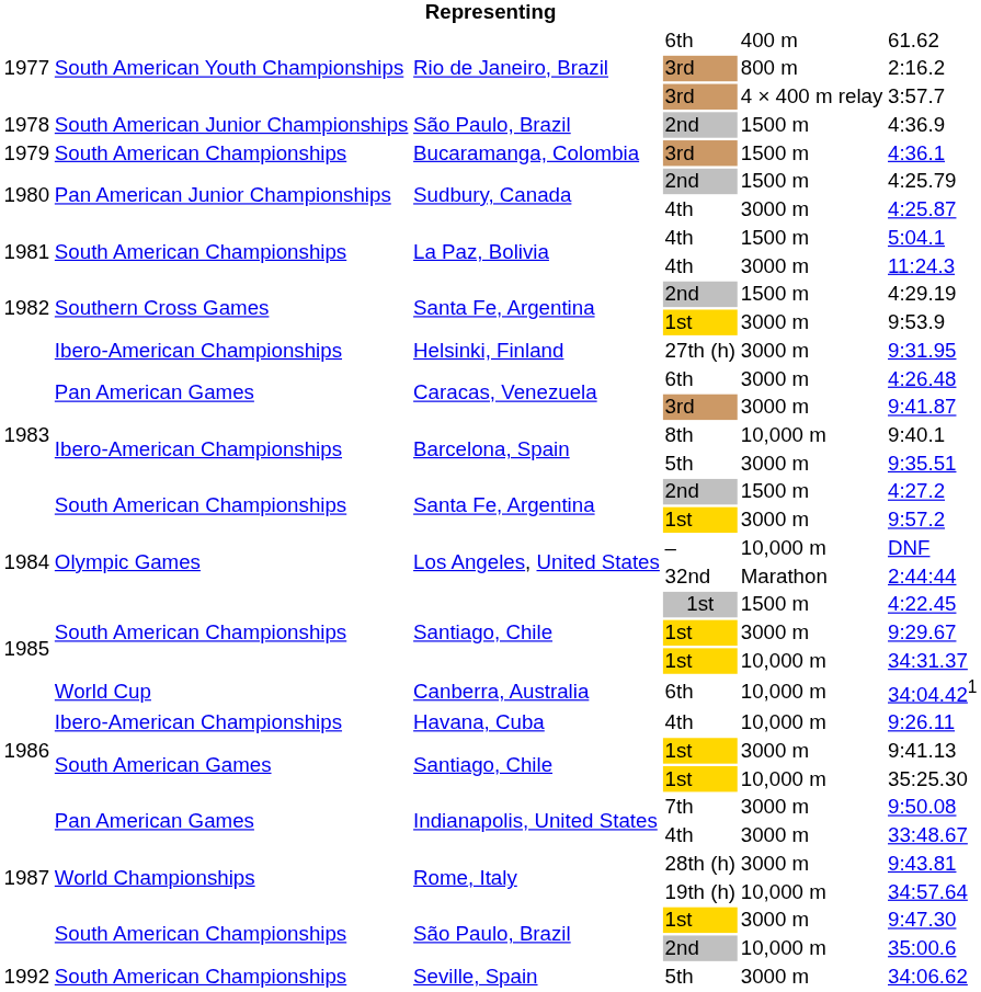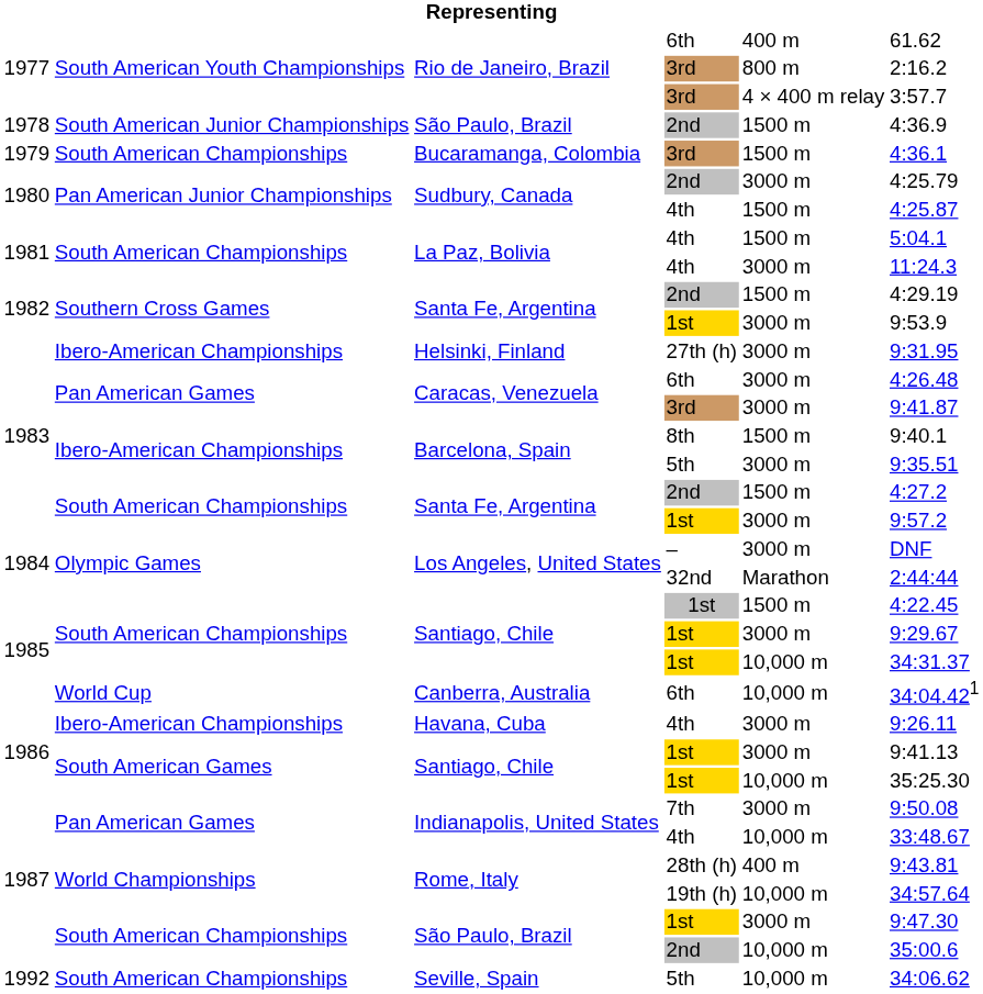 <table>
 <tr>
 <th colspan="6">Representing </th>
 </tr>
 <tr>
 <td rowspan=3>1977</td>
 <td rowspan=3><a href='#'>South American Youth Championships</a></td>
 <td rowspan=3><a href='#'>Rio de Janeiro, Brazil</a></td>
 <td>6th</td>
 <td>400 m</td>
 <td>61.62</td>
 </tr>
 <tr>
 <td bgcolor=cc9966>3rd</td>
 <td>800 m</td>
 <td>2:16.2</td>
 </tr>
 <tr>
 <td bgcolor=cc9966>3rd</td>
 <td>4 × 400 m relay</td>
 <td>3:57.7</td>
 </tr>
 <tr>
 <td>1978</td>
 <td><a href='#'>South American Junior Championships</a></td>
 <td><a href='#'>São Paulo, Brazil</a></td>
 <td bgcolor=silver>2nd</td>
 <td>1500 m</td>
 <td>4:36.9</td>
 </tr>
 <tr>
 <td>1979</td>
 <td><a href='#'>South American Championships</a></td>
 <td><a href='#'>Bucaramanga, Colombia</a></td>
 <td bgcolor="cc9966">3rd</td>
 <td>1500 m</td>
 <td><a href='#'>4:36.1</a></td>
 </tr>
 <tr>
 <td rowspan=2>1980</td>
 <td rowspan=2><a href='#'>Pan American Junior Championships</a></td>
 <td rowspan=2><a href='#'>Sudbury, Canada</a></td>
 <td bgcolor=silver>2nd</td>
-<td>1500 m</td>
+<td>3000 m</td>
 <td>4:25.79</td>
 </tr>
 <tr>
 <td>4th</td>
-<td>3000 m</td>
+<td>1500 m</td>
 <td><a href='#'>4:25.87</a></td>
 </tr>
 <tr>
 <td rowspan=2>1981</td>
 <td rowspan=2><a href='#'>South American Championships</a></td>
 <td rowspan=2><a href='#'>La Paz, Bolivia</a></td>
 <td>4th</td>
 <td>1500 m</td>
 <td><a href='#'>5:04.1</a></td>
 </tr>
 <tr>
 <td>4th</td>
 <td>3000 m</td>
 <td><a href='#'> 11:24.3</a></td>
 </tr>
 <tr>
 <td rowspan=2>1982</td>
 <td rowspan=2><a href='#'>Southern Cross Games</a></td>
 <td rowspan=2><a href='#'>Santa Fe, Argentina</a></td>
 <td bgcolor="silver">2nd</td>
 <td>1500 m</td>
 <td>4:29.19</td>
 </tr>
 <tr>
 <td bgcolor="gold">1st</td>
 <td>3000 m</td>
 <td>9:53.9</td>
 </tr>
 <tr>
 <td rowspan=7>1983</td>
 <td><a href='#'>Ibero-American Championships</a></td>
 <td><a href='#'>Helsinki, Finland</a></td>
 <td>27th (h)</td>
 <td>3000 m</td>
 <td><a href='#'>9:31.95</a></td>
 </tr>
 <tr>
 <td rowspan=2><a href='#'>Pan American Games</a></td>
 <td rowspan=2><a href='#'>Caracas, Venezuela</a></td>
 <td>6th</td>
 <td>3000 m</td>
 <td><a href='#'>4:26.48</a></td>
 </tr>
 <tr>
 <td bgcolor="cc9966">3rd</td>
 <td>3000 m</td>
 <td><a href='#'>9:41.87</a></td>
 </tr>
 <tr>
 <td rowspan=2><a href='#'>Ibero-American Championships</a></td>
 <td rowspan=2><a href='#'>Barcelona, Spain</a></td>
 <td>8th</td>
-<td>10,000 m</td>
+<td>1500 m</td>
 <td>9:40.1</td>
 </tr>
 <tr>
 <td>5th</td>
 <td>3000 m</td>
 <td><a href='#'>9:35.51</a></td>
 </tr>
 <tr>
 <td rowspan=2><a href='#'>South American Championships</a></td>
 <td rowspan=2><a href='#'>Santa Fe, Argentina</a></td>
 <td bgcolor="silver">2nd</td>
 <td>1500 m</td>
 <td><a href='#'>4:27.2</a></td>
 </tr>
 <tr>
 <td bgcolor="gold">1st</td>
 <td>3000 m</td>
 <td><a href='#'>9:57.2</a></td>
 </tr>
 <tr>
 <td rowspan=2>1984</td>
 <td rowspan=2><a href='#'>Olympic Games</a></td>
 <td rowspan=2><a href='#'>Los Angeles</a>, <a href='#'>United States</a></td>
 <td>–</td>
-<td>10,000 m</td>
+<td>3000 m</td>
 <td><a href='#'>DNF</a></td>
 </tr>
 <tr>
 <td>32nd</td>
 <td>Marathon</td>
 <td><a href='#'>2:44:44</a></td>
 </tr>
 <tr>
 <td rowspan=4>1985</td>
 <td rowspan=3><a href='#'>South American Championships</a></td>
 <td rowspan=3><a href='#'>Santiago, Chile</a></td>
 <td bgcolor="silver" align="center">1st</td>
 <td>1500 m</td>
 <td><a href='#'>4:22.45</a></td>
 </tr>
 <tr>
 <td bgcolor="gold">1st</td>
 <td>3000 m</td>
 <td><a href='#'>9:29.67</a></td>
 </tr>
 <tr>
 <td bgcolor="gold">1st</td>
 <td>10,000 m</td>
 <td><a href='#'>34:31.37</a></td>
 </tr>
 <tr>
 <td><a href='#'>World Cup</a></td>
 <td><a href='#'>Canberra, Australia</a></td>
 <td>6th</td>
 <td>10,000 m</td>
 <td><a href='#'>34:04.42</a><sup>1</sup></td>
 </tr>
 <tr>
 <td rowspan=3>1986</td>
 <td><a href='#'>Ibero-American Championships</a></td>
 <td><a href='#'>Havana, Cuba</a></td>
 <td>4th</td>
-<td>10,000 m</td>
+<td>3000 m</td>
 <td><a href='#'>9:26.11</a></td>
 </tr>
 <tr>
 <td rowspan=2><a href='#'>South American Games</a></td>
 <td rowspan=2><a href='#'>Santiago, Chile</a></td>
 <td bgcolor="gold">1st</td>
 <td>3000 m</td>
 <td>9:41.13</td>
 </tr>
 <tr>
 <td bgcolor="gold">1st</td>
 <td>10,000 m</td>
 <td>35:25.30</td>
 </tr>
 <tr>
 <td rowspan=6>1987</td>
 <td rowspan=2><a href='#'>Pan American Games</a></td>
 <td rowspan=2><a href='#'>Indianapolis, United States</a></td>
 <td>7th</td>
 <td>3000 m</td>
 <td><a href='#'>9:50.08</a></td>
 </tr>
 <tr>
 <td>4th</td>
-<td>3000 m</td>
+<td>10,000 m</td>
 <td><a href='#'>33:48.67</a></td>
 </tr>
 <tr>
 <td rowspan=2><a href='#'>World Championships</a></td>
 <td rowspan=2><a href='#'>Rome, Italy</a></td>
 <td>28th (h)</td>
-<td>3000 m</td>
+<td>400 m</td>
 <td><a href='#'>9:43.81</a></td>
 </tr>
 <tr>
 <td>19th (h)</td>
 <td>10,000 m</td>
 <td><a href='#'>34:57.64</a></td>
 </tr>
 <tr>
 <td rowspan=2><a href='#'>South American Championships</a></td>
 <td rowspan=2><a href='#'>São Paulo, Brazil</a></td>
 <td bgcolor="gold">1st</td>
 <td>3000 m</td>
 <td><a href='#'>9:47.30</a></td>
 </tr>
 <tr>
 <td bgcolor="silver">2nd</td>
 <td>10,000 m</td>
 <td><a href='#'>35:00.6</a></td>
 </tr>
 <tr>
 <td>1992</td>
 <td><a href='#'>South American Championships</a></td>
 <td><a href='#'>Seville, Spain</a></td>
 <td>5th</td>
-<td>3000 m</td>
+<td>10,000 m</td>
 <td><a href='#'>34:06.62</a></td>
 </tr>
 </table>
